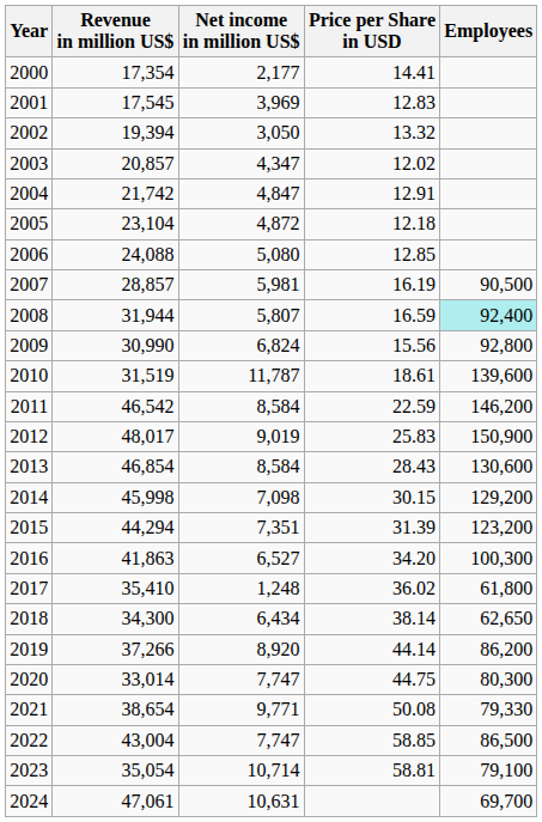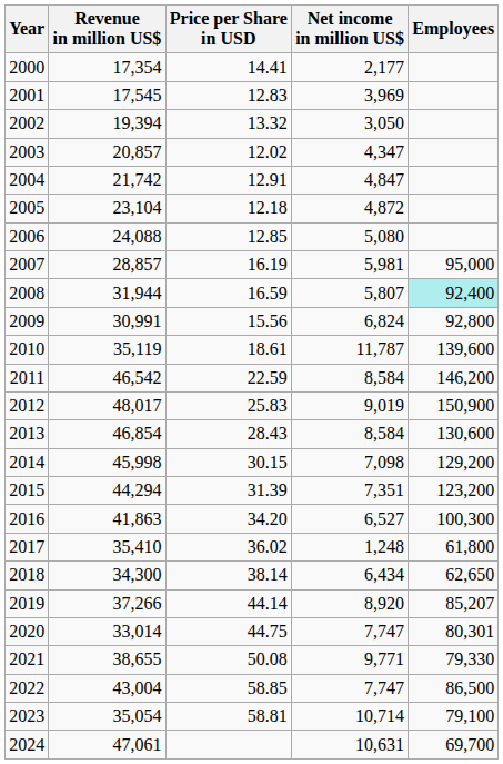 <table class="wikitable float-left" style="text-align: right;">
 <tr>
 <th>Year</th>
 <th>Revenue<br>in million US$</th>
+<th>Price per Share<br>in USD</th>
 <th>Net income<br>in million US$</th>
-<th>Price per Share<br>in USD</th>
 <th>Employees</th>
 </tr>
 <tr>
 <td>2000</td>
 <td>17,354</td>
+<td>14.41</td>
 <td>2,177</td>
-<td>14.41</td>
 <td></td>
 </tr>
 <tr>
 <td>2001</td>
 <td>17,545</td>
+<td>12.83</td>
 <td>3,969</td>
-<td>12.83</td>
 <td></td>
 </tr>
 <tr>
 <td>2002</td>
 <td>19,394</td>
+<td>13.32</td>
 <td>3,050</td>
-<td>13.32</td>
 <td></td>
 </tr>
 <tr>
 <td>2003</td>
 <td>20,857</td>
+<td>12.02</td>
 <td>4,347</td>
-<td>12.02</td>
 <td></td>
 </tr>
 <tr>
 <td>2004</td>
 <td>21,742</td>
+<td>12.91</td>
 <td>4,847</td>
-<td>12.91</td>
 <td></td>
 </tr>
 <tr>
 <td>2005</td>
 <td>23,104</td>
+<td>12.18</td>
 <td>4,872</td>
-<td>12.18</td>
 <td></td>
 </tr>
 <tr>
 <td>2006</td>
 <td>24,088</td>
+<td>12.85</td>
 <td>5,080</td>
-<td>12.85</td>
 <td></td>
 </tr>
 <tr>
 <td>2007</td>
 <td>28,857</td>
+<td>16.19</td>
 <td>5,981</td>
-<td>16.19</td>
-<td>90,500</td>
+<td>95,000</td>
 </tr>
 <tr>
 <td>2008</td>
 <td>31,944</td>
+<td>16.59</td>
 <td>5,807</td>
-<td>16.59</td>
 <td style="background: paleturquoise;">92,400</td>
 </tr>
 <tr>
 <td>2009</td>
-<td>30,990</td>
+<td>30,991</td>
+<td>15.56</td>
 <td>6,824</td>
-<td>15.56</td>
 <td>92,800</td>
 </tr>
 <tr>
 <td>2010</td>
-<td>31,519</td>
+<td>35,119</td>
+<td>18.61</td>
 <td>11,787</td>
-<td>18.61</td>
 <td>139,600</td>
 </tr>
 <tr>
 <td>2011</td>
 <td>46,542</td>
+<td>22.59</td>
 <td>8,584</td>
-<td>22.59</td>
 <td>146,200</td>
 </tr>
 <tr>
 <td>2012</td>
 <td>48,017</td>
+<td>25.83</td>
 <td>9,019</td>
-<td>25.83</td>
 <td>150,900</td>
 </tr>
 <tr>
 <td>2013</td>
 <td>46,854</td>
+<td>28.43</td>
 <td>8,584</td>
-<td>28.43</td>
 <td>130,600</td>
 </tr>
 <tr>
 <td>2014</td>
 <td>45,998</td>
+<td>30.15</td>
 <td>7,098</td>
-<td>30.15</td>
 <td>129,200</td>
 </tr>
 <tr>
 <td>2015</td>
 <td>44,294</td>
+<td>31.39</td>
 <td>7,351</td>
-<td>31.39</td>
 <td>123,200</td>
 </tr>
 <tr>
 <td>2016</td>
 <td>41,863</td>
+<td>34.20</td>
 <td>6,527</td>
-<td>34.20</td>
 <td>100,300</td>
 </tr>
 <tr>
 <td>2017</td>
 <td>35,410</td>
+<td>36.02</td>
 <td>1,248</td>
-<td>36.02</td>
 <td>61,800</td>
 </tr>
 <tr>
 <td>2018</td>
 <td>34,300</td>
+<td>38.14</td>
 <td>6,434</td>
-<td>38.14</td>
 <td>62,650</td>
 </tr>
 <tr>
 <td>2019</td>
 <td>37,266</td>
+<td>44.14</td>
 <td>8,920</td>
-<td>44.14</td>
-<td>86,200</td>
+<td>85,207</td>
 </tr>
 <tr>
 <td>2020</td>
 <td>33,014</td>
+<td>44.75</td>
 <td>7,747</td>
-<td>44.75</td>
-<td>80,300</td>
+<td>80,301</td>
 </tr>
 <tr>
 <td>2021</td>
-<td>38,654</td>
+<td>38,655</td>
+<td>50.08</td>
 <td>9,771</td>
-<td>50.08</td>
 <td>79,330</td>
 </tr>
 <tr>
 <td>2022</td>
 <td>43,004</td>
+<td>58.85</td>
 <td>7,747</td>
-<td>58.85</td>
 <td>86,500</td>
 </tr>
 <tr>
 <td>2023</td>
 <td>35,054</td>
+<td>58.81</td>
 <td>10,714</td>
-<td>58.81</td>
 <td>79,100</td>
 </tr>
 <tr>
 <td>2024</td>
 <td>47,061</td>
+<td></td>
 <td>10,631</td>
-<td></td>
 <td>69,700</td>
 </tr>
 </table>
